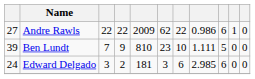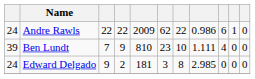 <table class="wikitable sortable" style="text-align:center; font-size:100%;">
 <tr>
 <th></th>
 <th>Name</th>
 <th></th>
 <th></th>
 <th></th>
 <th></th>
 <th></th>
 <th></th>
 <th></th>
 <th></th>
 <th></th>
 </tr>
 <tr>
-<td>27</td>
+<td>24</td>
 <td align=left> <a href='#'>Andre Rawls</a></td>
 <td>22</td>
 <td>22</td>
 <td>2009</td>
 <td>62</td>
 <td>22</td>
 <td>0.986</td>
 <td>6</td>
 <td>1</td>
 <td>0</td>
 </tr>
 <tr>
 <td>39</td>
 <td align=left> <a href='#'>Ben Lundt</a></td>
 <td>7</td>
 <td>9</td>
 <td>810</td>
 <td>23</td>
 <td>10</td>
 <td>1.111</td>
-<td>5</td>
+<td>4</td>
 <td>0</td>
 <td>0</td>
 </tr>
 <tr>
 <td>24</td>
 <td align=left> <a href='#'>Edward Delgado</a></td>
-<td>3</td>
+<td>9</td>
 <td>2</td>
 <td>181</td>
 <td>3</td>
-<td>6</td>
+<td>8</td>
 <td>2.985</td>
-<td>6</td>
+<td>0</td>
 <td>0</td>
 <td>0</td>
 </tr>
 <tr>
 </tr>
 </table>
